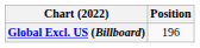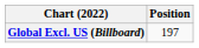 <table class="wikitable plainrowheaders" style="text-align:center">
 <tr>
 <th scope="col">Chart (2022)</th>
 <th scope="col">Position</th>
 </tr>
 <tr>
 <th scope="row"><a href='#'>Global Excl. US</a> (<em>Billboard</em>)</th>
-<td>196</td>
+<td>197</td>
 </tr>
 </table>
